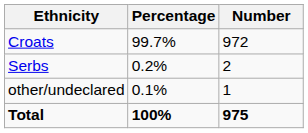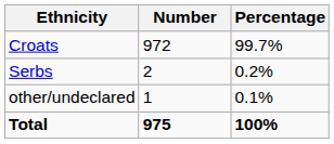 <table class="wikitable">
 <tr>
 <th width="100px">Ethnicity</th>
+<th width="80px">Number</th>
 <th width="80px">Percentage</th>
-<th width="80px">Number</th>
 </tr>
 <tr>
 <td><a href='#'>Croats</a></td>
+<td>972</td>
 <td>99.7%</td>
-<td>972</td>
 </tr>
 <tr>
 <td><a href='#'>Serbs</a></td>
+<td>2</td>
 <td>0.2%</td>
-<td>2</td>
 </tr>
 <tr>
 <td>other/undeclared</td>
+<td>1</td>
 <td>0.1%</td>
-<td>1</td>
 </tr>
 <tr>
 <td><strong>Total</strong></td>
+<td><strong>975</strong></td>
 <td><strong>100%</strong></td>
-<td><strong>975</strong></td>
 </tr>
 </table>
